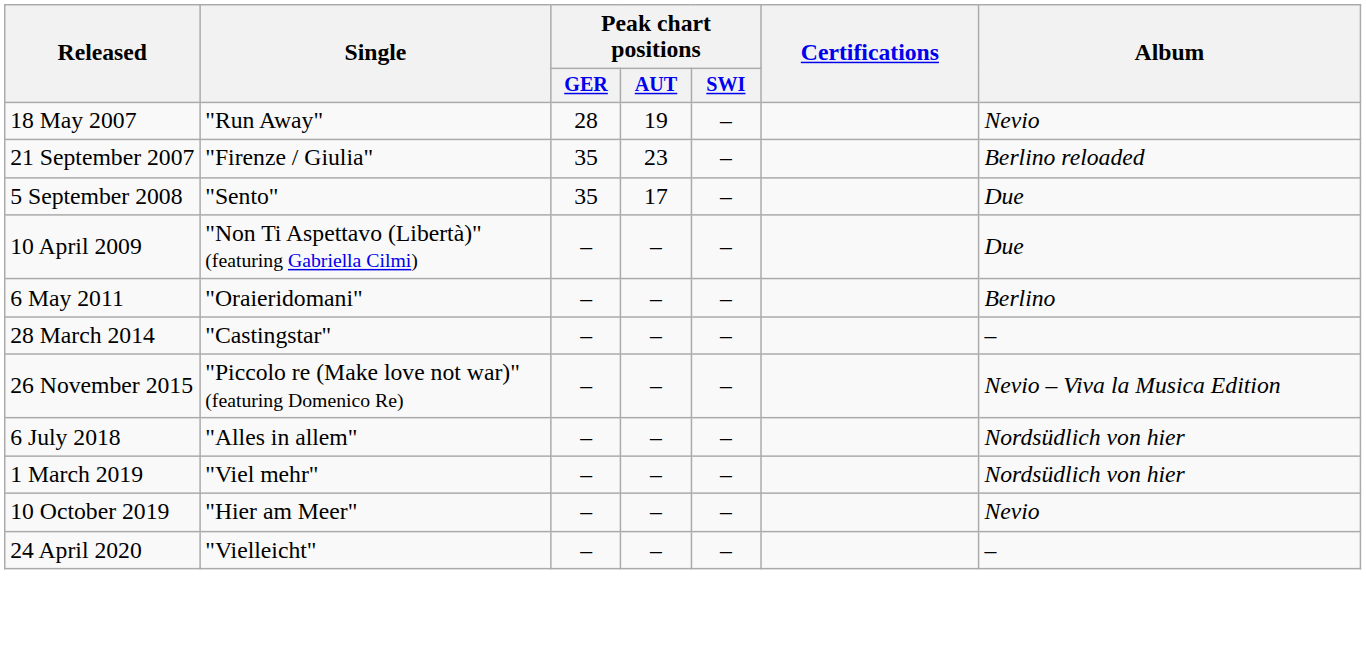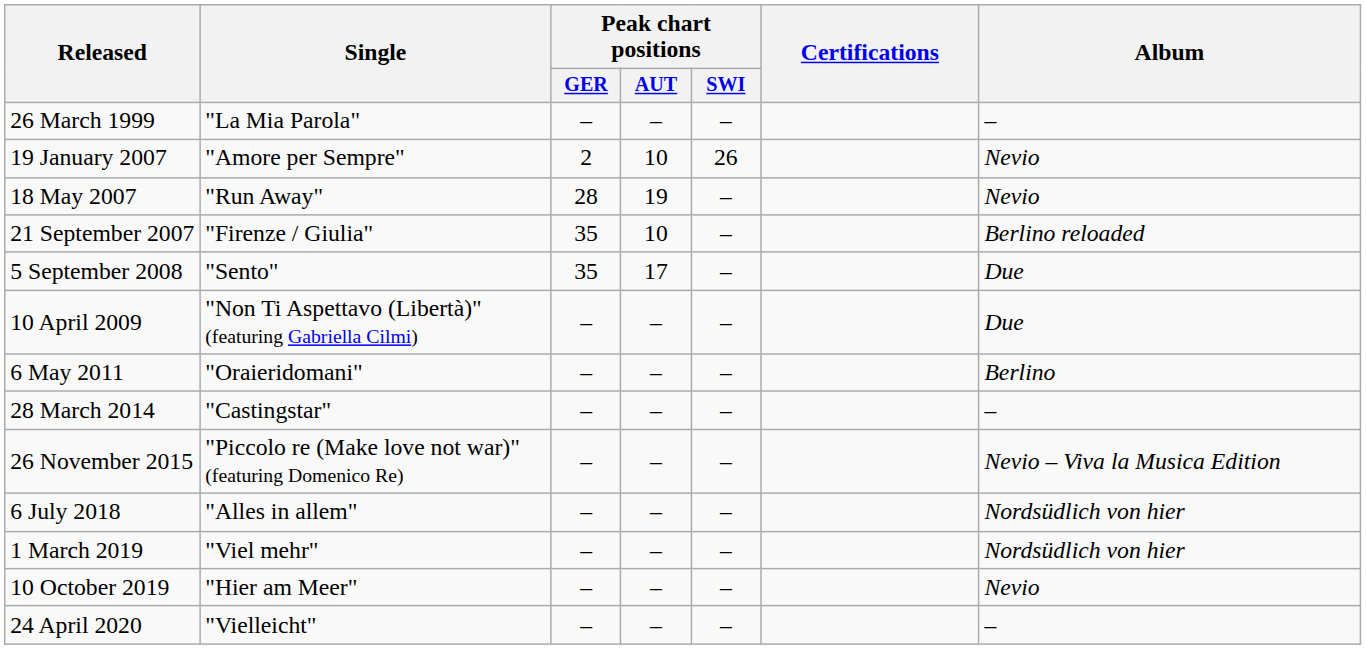 <table class="wikitable" style="text-align:center;">
 <tr>
 <th rowspan="2">Released</th>
 <th rowspan="2" width="230">Single</th>
 <th colspan="3">Peak chart positions</th>
 <th rowspan="2" width="140"><a href='#'>Certifications</a></th>
 <th rowspan="2" width="250">Album</th>
 </tr>
 <tr>
 <th style="width:3em;font-size:85%"><a href='#'>GER</a><br></th>
 <th style="width:3em;font-size:85%"><a href='#'>AUT</a><br></th>
 <th style="width:3em;font-size:85%"><a href='#'>SWI</a><br></th>
 </tr>
 <tr>
+<td align="left" rowspan="!">26 March 1999</td>
+<td align="left">"La Mia Parola"</td>
+<td>–</td>
+<td>–</td>
+<td>–</td>
+<td></td>
+<td align="left" rowspan="1">–</td>
+</tr>
+<tr>
+<td align="left" rowspan="1">19 January 2007</td>
+<td align="left">"Amore per Sempre"</td>
+<td>2</td>
+<td>10</td>
+<td>26</td>
+<td></td>
+<td align="left" rowspan="1"><em>Nevio</em></td>
+</tr>
+<tr>
 <td align="left" rowspan="1">18 May 2007</td>
 <td align="left">"Run Away"</td>
 <td>28</td>
 <td>19</td>
 <td>–</td>
 <td></td>
 <td align="left" rowspan="1"><em>Nevio</em></td>
 </tr>
 <tr>
 <td align="left" rowspan="1">21 September 2007</td>
 <td align="left">"Firenze / Giulia"</td>
 <td>35</td>
-<td>23</td>
+<td>10</td>
 <td>–</td>
 <td></td>
 <td align="left" rowspan="1"><em>Berlino reloaded</em></td>
 </tr>
 <tr>
 <td align="left" rowspan="1">5 September 2008</td>
 <td align="left">"Sento"</td>
 <td>35</td>
 <td>17</td>
 <td>–</td>
 <td></td>
 <td align="left" rowspan="1"><em>Due</em></td>
 </tr>
 <tr>
 <td align="left" rowspan="1">10 April 2009</td>
 <td align="left">"Non Ti Aspettavo (Libertà)" <br> <small>(featuring <a href='#'>Gabriella Cilmi</a>)</small></td>
 <td>–</td>
 <td>–</td>
 <td>–</td>
 <td></td>
 <td align="left" rowspan="1"><em>Due</em></td>
 </tr>
 <tr>
 <td align="left" rowspan="1">6 May 2011</td>
 <td align="left">"Oraieridomani"</td>
 <td>–</td>
 <td>–</td>
 <td>–</td>
 <td></td>
 <td align="left" rowspan="1"><em>Berlino</em></td>
 </tr>
 <tr>
 <td align="left" rowspan="1">28 March 2014</td>
 <td align="left">"Castingstar"</td>
 <td>–</td>
 <td>–</td>
 <td>–</td>
 <td></td>
 <td align="left" rowspan="1">–</td>
 </tr>
 <tr>
 <td align="left" rowspan="1">26 November 2015</td>
 <td align="left">"Piccolo re (Make love not war)" <br> <small>(featuring Domenico Re)</small></td>
 <td>–</td>
 <td>–</td>
 <td>–</td>
 <td></td>
 <td align="left" rowspan="1"><em>Nevio – Viva la Musica Edition</em></td>
 </tr>
 <tr>
 <td align="left" rowspan="1">6 July 2018</td>
 <td align="left">"Alles in allem"</td>
 <td>–</td>
 <td>–</td>
 <td>–</td>
 <td></td>
 <td align="left" rowspan="1"><em>Nordsüdlich von hier</em></td>
 </tr>
 <tr>
 <td align="left" rowspan="1">1 March 2019</td>
 <td align="left">"Viel mehr"</td>
 <td>–</td>
 <td>–</td>
 <td>–</td>
 <td></td>
 <td align="left" rowspan="1"><em>Nordsüdlich von hier</em></td>
 </tr>
 <tr>
 <td align="left" rowspan="1">10 October 2019</td>
 <td align="left">"Hier am Meer"</td>
 <td>–</td>
 <td>–</td>
 <td>–</td>
 <td></td>
 <td align="left" rowspan="1"><em>Nevio</em></td>
 </tr>
 <tr>
 <td align="left" rowspan="1">24 April 2020</td>
 <td align="left">"Vielleicht"</td>
 <td>–</td>
 <td>–</td>
 <td>–</td>
 <td></td>
 <td align="left" rowspan="1">–</td>
 </tr>
 </table>
